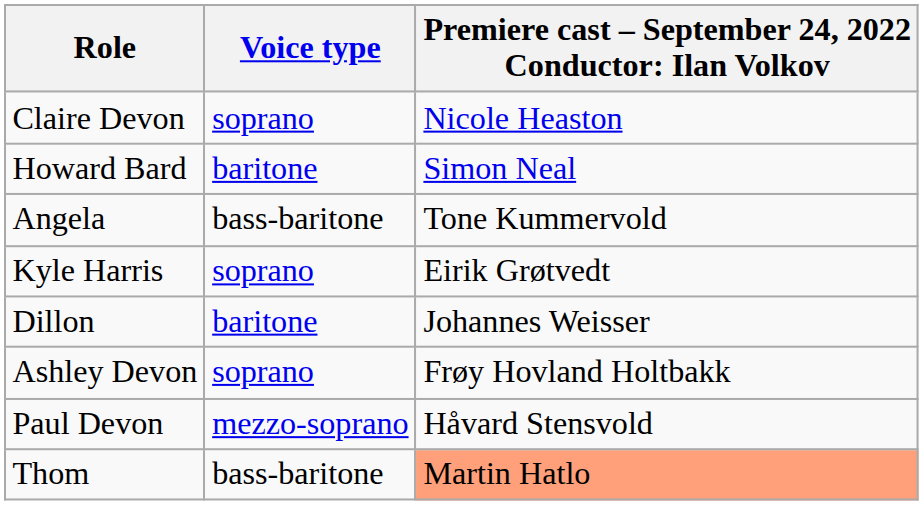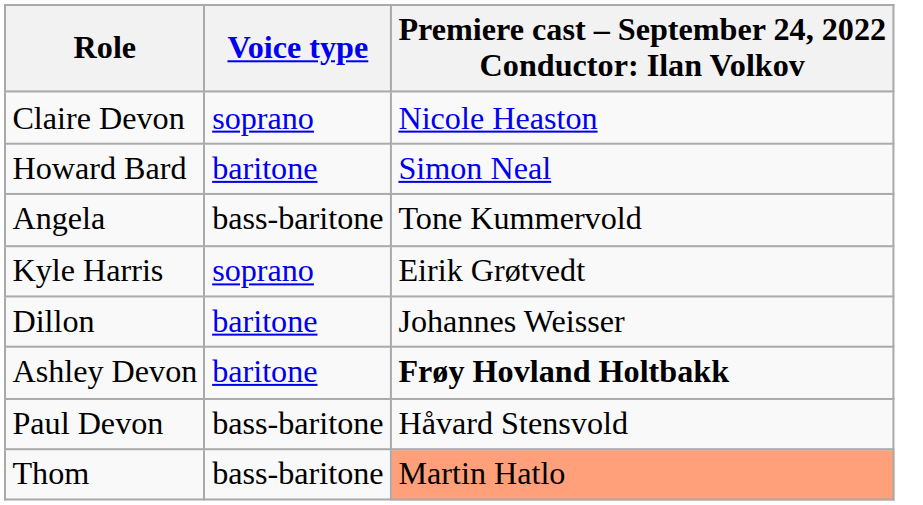 <table class="wikitable">
 <tr>
 <th>Role</th>
 <th><a href='#'>Voice type</a></th>
 <th>Premiere cast – September 24, 2022<br>Conductor: Ilan Volkov</th>
 </tr>
 <tr>
 <td>Claire Devon</td>
 <td><a href='#'>soprano</a></td>
 <td><a href='#'>Nicole Heaston</a></td>
 </tr>
 <tr>
 <td>Howard Bard</td>
 <td><a href='#'>baritone</a></td>
 <td><a href='#'>Simon Neal</a></td>
 </tr>
 <tr>
 <td>Angela</td>
 <td>bass-baritone</td>
 <td>Tone Kummervold</td>
 </tr>
 <tr>
 <td>Kyle Harris</td>
 <td><a href='#'>soprano</a></td>
 <td>Eirik Grøtvedt</td>
 </tr>
 <tr>
 <td>Dillon</td>
 <td><a href='#'>baritone</a></td>
 <td>Johannes Weisser</td>
 </tr>
 <tr>
 <td>Ashley Devon</td>
-<td><a href='#'>soprano</a></td>
-<td>Frøy Hovland Holtbakk</td>
+<td><a href='#'>baritone</a></td>
+<td><strong>Frøy Hovland Holtbakk</strong></td>
 </tr>
 <tr>
 <td>Paul Devon</td>
-<td><a href='#'>mezzo-soprano</a></td>
+<td>bass-baritone</td>
 <td>Håvard Stensvold</td>
 </tr>
 <tr>
 <td>Thom</td>
 <td>bass-baritone</td>
 <td style="background: lightsalmon;">Martin Hatlo</td>
 </tr>
 </table>
